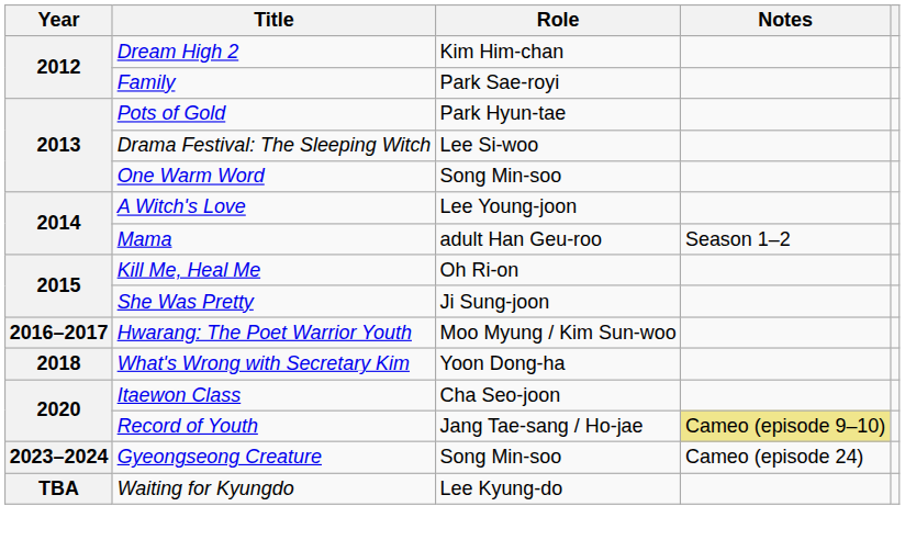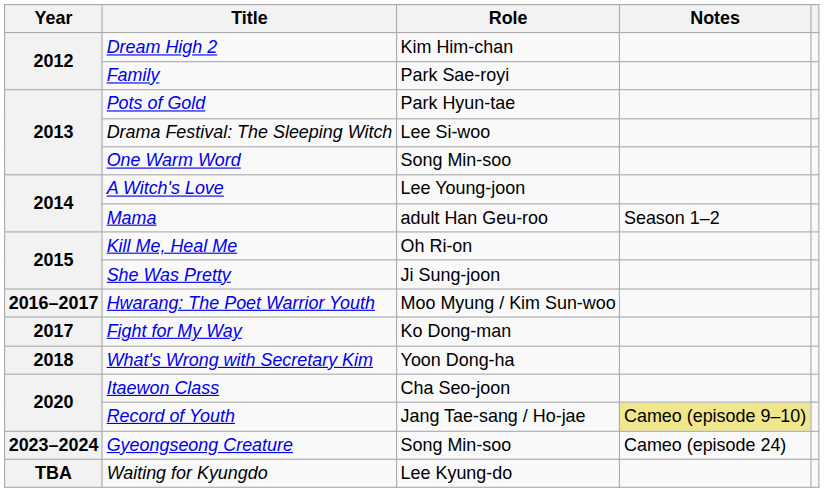 <table class="wikitable plainrowheaders sortable">
 <tr>
 <th scope="col">Year</th>
 <th scope="col">Title</th>
 <th scope="col">Role</th>
 <th scope="col" class="unsortable">Notes</th>
 <th scope="col" class="unsortable"></th>
 </tr>
 <tr>
 <th scope="row" rowspan="2">2012</th>
 <td><em><a href='#'>Dream High 2</a></em></td>
 <td>Kim Him-chan</td>
 <td></td>
 <td style="text-align:center"></td>
 </tr>
 <tr>
 <td><em><a href='#'>Family</a></em></td>
 <td>Park Sae-royi</td>
 <td></td>
 <td style="text-align:center"></td>
 </tr>
 <tr>
 <th scope="row" rowspan="3">2013</th>
 <td><em><a href='#'>Pots of Gold</a></em></td>
 <td>Park Hyun-tae</td>
 <td></td>
 <td style="text-align:center"></td>
 </tr>
 <tr>
 <td><em>Drama Festival: The Sleeping Witch</em></td>
 <td>Lee Si-woo</td>
 <td></td>
 <td style="text-align:center"></td>
 </tr>
 <tr>
 <td><em><a href='#'>One Warm Word</a></em></td>
 <td>Song Min-soo</td>
 <td></td>
 <td style="text-align:center"></td>
 </tr>
 <tr>
 <th scope="row" rowspan="2">2014</th>
 <td><em><a href='#'>A Witch's Love</a></em></td>
 <td>Lee Young-joon</td>
 <td></td>
 <td style="text-align:center"></td>
 </tr>
 <tr>
 <td><em><a href='#'>Mama</a></em></td>
 <td>adult Han Geu-roo</td>
 <td>Season 1–2</td>
 <td style="text-align:center"></td>
 </tr>
 <tr>
 <th scope="row" rowspan="2">2015</th>
 <td><em><a href='#'>Kill Me, Heal Me</a></em></td>
 <td>Oh Ri-on</td>
 <td></td>
 <td style="text-align:center"></td>
 </tr>
 <tr>
 <td><em><a href='#'>She Was Pretty</a></em></td>
 <td>Ji Sung-joon</td>
 <td></td>
 <td style="text-align:center"></td>
 </tr>
 <tr>
 <th scope="row">2016–2017</th>
 <td><em><a href='#'>Hwarang: The Poet Warrior Youth</a></em></td>
 <td>Moo Myung / Kim Sun-woo</td>
 <td></td>
 <td style="text-align:center"></td>
 </tr>
 <tr>
+<th scope="row">2017</th>
+<td><em><a href='#'>Fight for My Way</a></em></td>
+<td>Ko Dong-man</td>
+<td></td>
+<td style="text-align:center"></td>
+</tr>
+<tr>
 <th scope="row">2018</th>
 <td><em><a href='#'>What's Wrong with Secretary Kim</a></em></td>
 <td>Yoon Dong-ha</td>
 <td></td>
 <td style="text-align:center"></td>
 </tr>
 <tr>
 <th scope="row" rowspan="2">2020</th>
 <td><em><a href='#'>Itaewon Class</a></em></td>
 <td>Cha Seo-joon</td>
 <td></td>
 <td style="text-align:center"></td>
 </tr>
 <tr>
 <td><em><a href='#'>Record of Youth</a></em></td>
 <td>Jang Tae-sang / Ho-jae</td>
 <td style="background: khaki;">Cameo (episode 9–10)</td>
 <td style="text-align:center"></td>
 </tr>
 <tr>
 <th scope="row">2023–2024</th>
 <td><em><a href='#'>Gyeongseong Creature</a></em></td>
 <td>Song Min-soo</td>
 <td>Cameo (episode 24)</td>
 <td style="text-align:center"></td>
 </tr>
 <tr>
 <th scope="row">TBA</th>
 <td><em>Waiting for Kyungdo</em></td>
 <td>Lee Kyung-do</td>
 <td></td>
 <td style="text-align:center"></td>
 </tr>
 </table>
